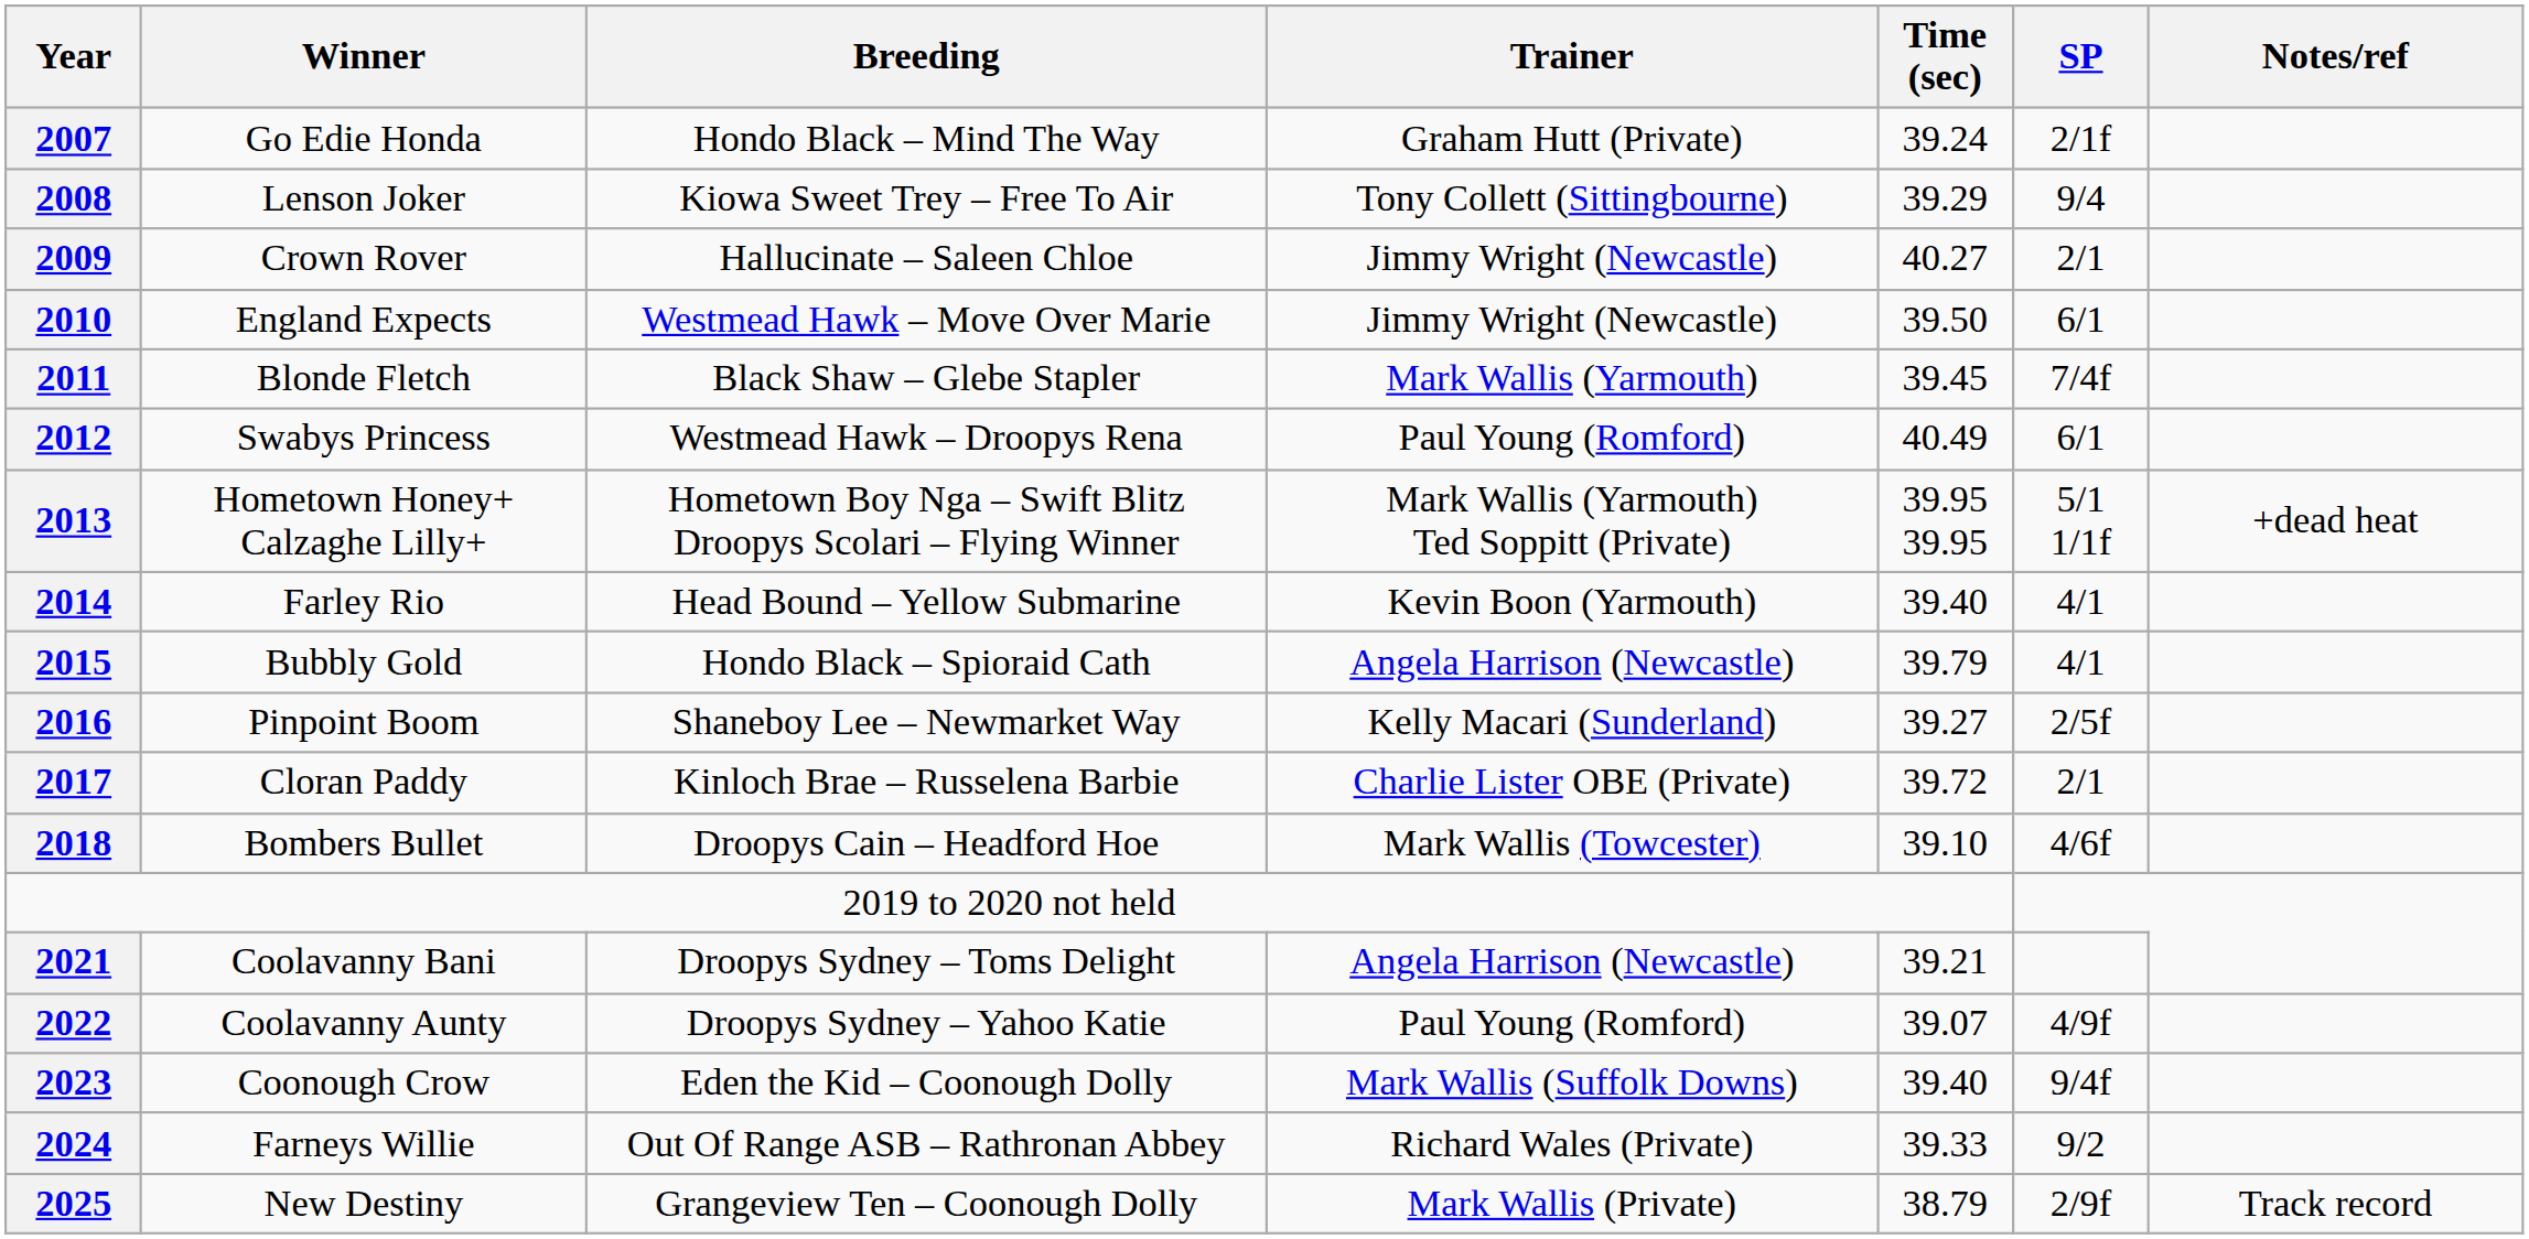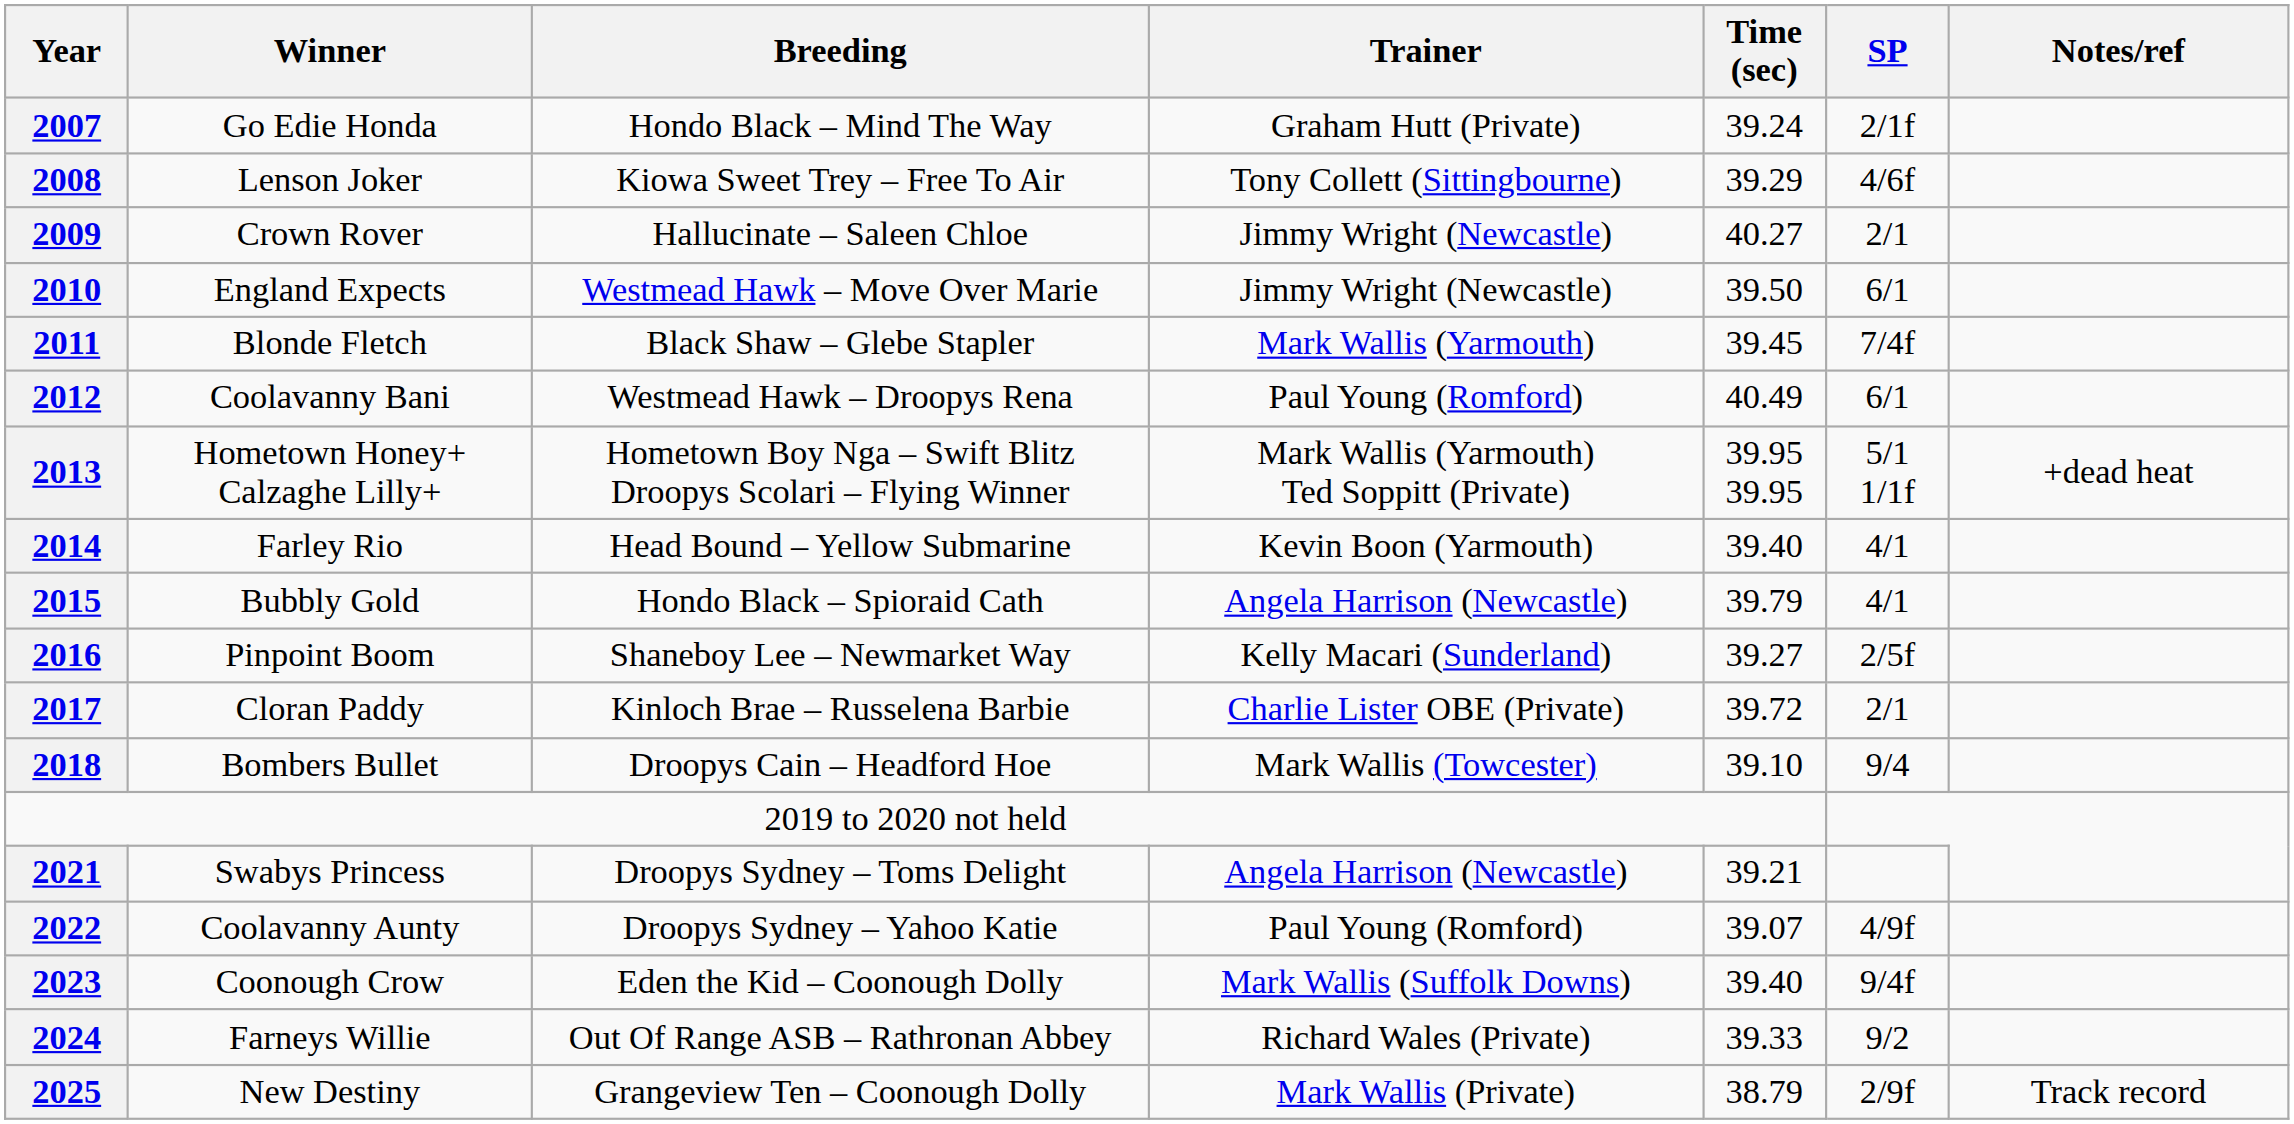 <table class="wikitable" style="text-align:center">
 <tr>
 <th width=50>Year</th>
 <th width=180>Winner</th>
 <th width=280>Breeding</th>
 <th width=250>Trainer</th>
 <th width=50>Time (sec)</th>
 <th width=50><a href='#'>SP</a></th>
 <th width=150>Notes/ref</th>
 </tr>
 <tr>
 <th><a href='#'>2007</a></th>
 <td>Go Edie Honda</td>
 <td>Hondo Black – Mind The Way</td>
 <td>Graham Hutt (Private)</td>
 <td>39.24</td>
 <td>2/1f</td>
 <td></td>
 </tr>
 <tr>
 <th><a href='#'>2008</a></th>
 <td>Lenson Joker</td>
 <td>Kiowa Sweet Trey – Free To Air</td>
 <td>Tony Collett (<a href='#'>Sittingbourne</a>)</td>
 <td>39.29</td>
-<td>9/4</td>
+<td>4/6f</td>
 <td></td>
 </tr>
 <tr>
 <th><a href='#'>2009</a></th>
 <td>Crown Rover</td>
 <td>Hallucinate – Saleen Chloe</td>
 <td>Jimmy Wright (<a href='#'>Newcastle</a>)</td>
 <td>40.27</td>
 <td>2/1</td>
 <td></td>
 </tr>
 <tr>
 <th><a href='#'>2010</a></th>
 <td>England Expects</td>
 <td><a href='#'>Westmead Hawk</a> – Move Over Marie</td>
 <td>Jimmy Wright (Newcastle)</td>
 <td>39.50</td>
 <td>6/1</td>
 <td></td>
 </tr>
 <tr>
 <th><a href='#'>2011</a></th>
 <td>Blonde Fletch</td>
 <td>Black Shaw – Glebe Stapler</td>
 <td><a href='#'>Mark Wallis</a> (<a href='#'>Yarmouth</a>)</td>
 <td>39.45</td>
 <td>7/4f</td>
 <td></td>
 </tr>
 <tr>
 <th><a href='#'>2012</a></th>
-<td>Swabys Princess</td>
+<td>Coolavanny Bani</td>
 <td>Westmead Hawk – Droopys Rena</td>
 <td>Paul Young (<a href='#'>Romford</a>)</td>
 <td>40.49</td>
 <td>6/1</td>
 <td></td>
 </tr>
 <tr>
 <th><a href='#'>2013</a></th>
 <td>Hometown Honey+<br>Calzaghe Lilly+</td>
 <td>Hometown Boy Nga – Swift Blitz<br>Droopys Scolari – Flying Winner</td>
 <td>Mark Wallis (Yarmouth)<br>Ted Soppitt (Private)</td>
 <td>39.95<br>39.95</td>
 <td>5/1<br>1/1f</td>
 <td>+dead heat</td>
 </tr>
 <tr>
 <th><a href='#'>2014</a></th>
 <td>Farley Rio</td>
 <td>Head Bound – Yellow Submarine</td>
 <td>Kevin Boon (Yarmouth)</td>
 <td>39.40</td>
 <td>4/1</td>
 <td></td>
 </tr>
 <tr>
 <th><a href='#'>2015</a></th>
 <td>Bubbly Gold</td>
 <td>Hondo Black – Spioraid Cath</td>
 <td><a href='#'>Angela Harrison</a> (<a href='#'>Newcastle</a>)</td>
 <td>39.79</td>
 <td>4/1</td>
 <td></td>
 </tr>
 <tr>
 <th><a href='#'>2016</a></th>
 <td>Pinpoint Boom</td>
 <td>Shaneboy Lee – Newmarket Way</td>
 <td>Kelly Macari (<a href='#'>Sunderland</a>)</td>
 <td>39.27</td>
 <td>2/5f</td>
 <td></td>
 </tr>
 <tr>
 <th><a href='#'>2017</a></th>
 <td>Cloran Paddy</td>
 <td>Kinloch Brae – Russelena Barbie</td>
 <td><a href='#'>Charlie Lister</a> OBE (Private)</td>
 <td>39.72</td>
 <td>2/1</td>
 <td></td>
 </tr>
 <tr>
 <th><a href='#'>2018</a></th>
 <td>Bombers Bullet</td>
 <td>Droopys Cain – Headford Hoe</td>
 <td>Mark Wallis <a href='#'>(Towcester)</a></td>
 <td>39.10</td>
-<td>4/6f</td>
+<td>9/4</td>
 <td></td>
 </tr>
 <tr>
 <td colspan=5>2019 to 2020 not held</td>
 </tr>
 <tr>
 <th><a href='#'>2021</a></th>
-<td>Coolavanny Bani</td>
+<td>Swabys Princess</td>
 <td>Droopys Sydney – Toms Delight</td>
 <td><a href='#'>Angela Harrison</a> (<a href='#'>Newcastle</a>)</td>
 <td>39.21</td>
 <td 7/2></td>
 </tr>
 <tr>
 <th><a href='#'>2022</a></th>
 <td>Coolavanny Aunty</td>
 <td>Droopys Sydney – Yahoo Katie</td>
 <td>Paul Young (Romford)</td>
 <td>39.07</td>
 <td>4/9f</td>
 <td></td>
 </tr>
 <tr>
 <th><a href='#'>2023</a></th>
 <td>Coonough Crow</td>
 <td>Eden the Kid – Coonough Dolly</td>
 <td><a href='#'>Mark Wallis</a> (<a href='#'>Suffolk Downs</a>)</td>
 <td>39.40</td>
 <td>9/4f</td>
 <td></td>
 </tr>
 <tr>
 <th><a href='#'>2024</a></th>
 <td>Farneys Willie</td>
 <td>Out Of Range ASB – Rathronan Abbey</td>
 <td>Richard Wales (Private)</td>
 <td>39.33</td>
 <td>9/2</td>
 <td></td>
 </tr>
 <tr>
 <th><a href='#'>2025</a></th>
 <td>New Destiny</td>
 <td>Grangeview Ten – Coonough Dolly</td>
 <td><a href='#'>Mark Wallis</a> (Private)</td>
 <td>38.79</td>
 <td>2/9f</td>
 <td>Track record</td>
 </tr>
 </table>
